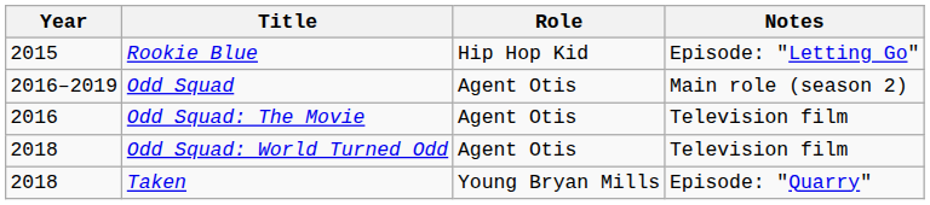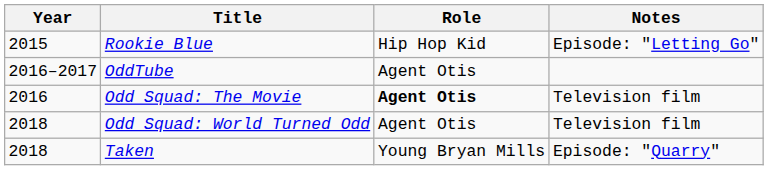 <table class="wikitable sortable">
 <tr>
 <th>Year</th>
 <th>Title</th>
 <th>Role</th>
 <th class="unsortable">Notes</th>
 </tr>
 <tr>
 <td>2015</td>
 <td><em><a href='#'>Rookie Blue</a></em></td>
 <td>Hip Hop Kid</td>
 <td>Episode: "<a href='#'>Letting Go</a>"</td>
 </tr>
 <tr>
-<td>2016–2019</td>
-<td><em><a href='#'>Odd Squad</a></em></td>
+<td>2016–2017</td>
+<td><em><a href='#'>OddTube</a></em></td>
 <td>Agent Otis</td>
-<td>Main role (season 2)</td>
+<td></td>
 </tr>
 <tr>
 <td>2016</td>
 <td><em><a href='#'>Odd Squad: The Movie</a></em></td>
-<td>Agent Otis</td>
+<td><strong>Agent Otis</strong></td>
 <td>Television film</td>
 </tr>
 <tr>
 <td>2018</td>
 <td><em><a href='#'>Odd Squad: World Turned Odd</a></em></td>
 <td>Agent Otis</td>
 <td>Television film</td>
 </tr>
 <tr>
 <td>2018</td>
 <td><em><a href='#'>Taken</a></em></td>
 <td>Young Bryan Mills</td>
 <td>Episode: "<a href='#'>Quarry</a>"</td>
 </tr>
 </table>
